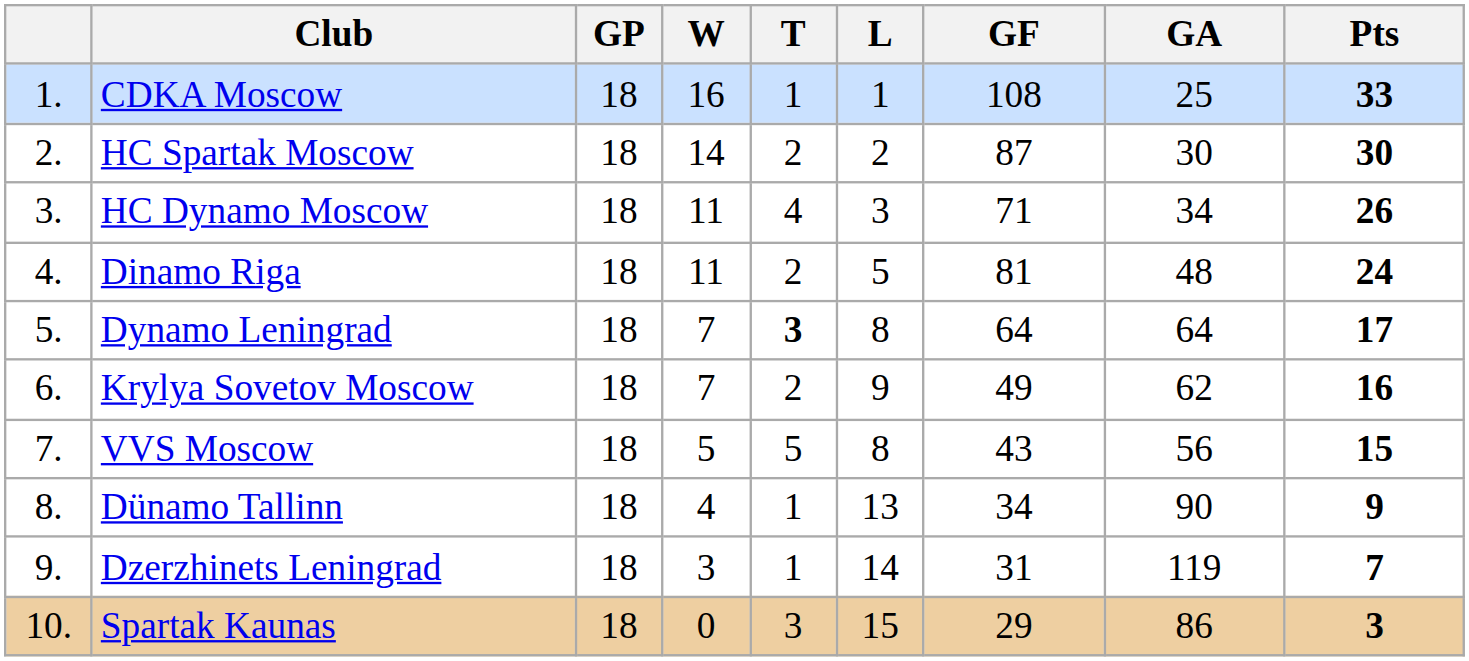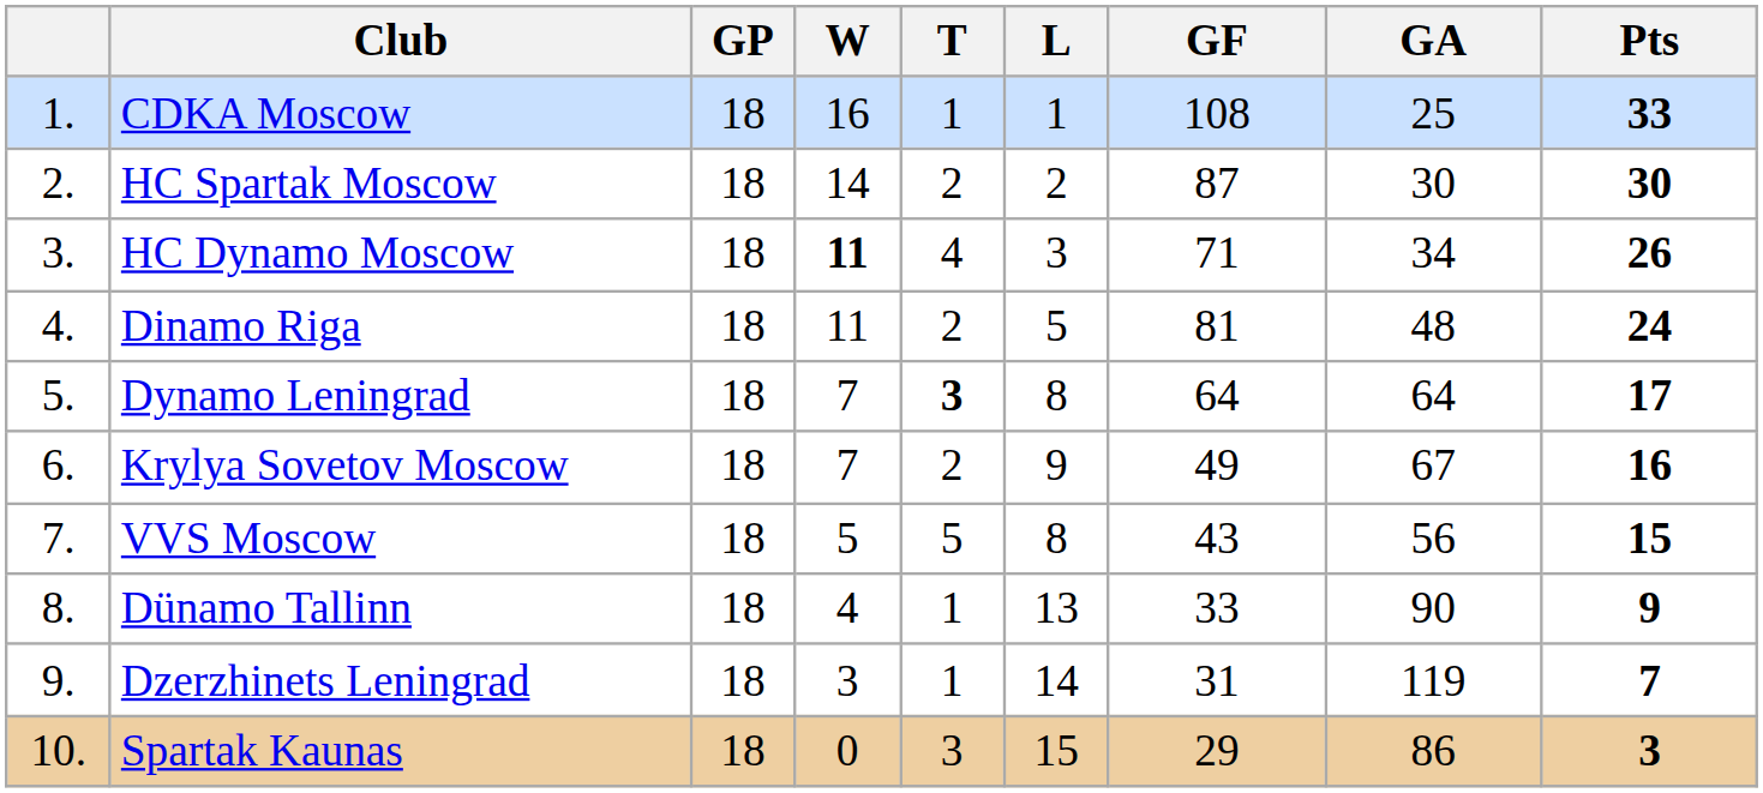 <table class="wikitable">
 <tr>
 <th width="30"></th>
 <th width="200">Club</th>
 <th width="30">GP</th>
 <th width="30">W</th>
 <th width="30">T</th>
 <th width="30">L</th>
 <th width="70">GF</th>
 <th width="70">GA</th>
 <th width="70">Pts</th>
 </tr>
 <tr bgcolor="#CAE1FF" align="center">
 <td>1.</td>
 <td align="left"><a href='#'>CDKA Moscow</a></td>
 <td>18</td>
 <td>16</td>
 <td>1</td>
 <td>1</td>
 <td>108</td>
 <td>25</td>
 <td><strong>33</strong></td>
 </tr>
 <tr bgcolor="#FFFFFF" align="center">
 <td>2.</td>
 <td align="left"><a href='#'>HC Spartak Moscow</a></td>
 <td>18</td>
 <td>14</td>
 <td>2</td>
 <td>2</td>
 <td>87</td>
 <td>30</td>
 <td><strong>30</strong></td>
 </tr>
 <tr bgcolor="#FFFFFF" align="center">
 <td>3.</td>
 <td align="left"><a href='#'>HC Dynamo Moscow</a></td>
 <td>18</td>
-<td>11</td>
+<td><strong>11</strong></td>
 <td>4</td>
 <td>3</td>
 <td>71</td>
 <td>34</td>
 <td><strong>26</strong></td>
 </tr>
 <tr bgcolor="#FFFFFF" align="center">
 <td>4.</td>
 <td align="left"><a href='#'>Dinamo Riga</a></td>
 <td>18</td>
 <td>11</td>
 <td>2</td>
 <td>5</td>
 <td>81</td>
 <td>48</td>
 <td><strong>24</strong></td>
 </tr>
 <tr bgcolor="#FFFFFF" align="center">
 <td>5.</td>
 <td align="left"><a href='#'>Dynamo Leningrad</a></td>
 <td>18</td>
 <td>7</td>
 <td><strong>3</strong></td>
 <td>8</td>
 <td>64</td>
 <td>64</td>
 <td><strong>17</strong></td>
 </tr>
 <tr bgcolor="#FFFFFF" align="center">
 <td>6.</td>
 <td align="left"><a href='#'>Krylya Sovetov Moscow</a></td>
 <td>18</td>
 <td>7</td>
 <td>2</td>
 <td>9</td>
 <td>49</td>
-<td>62</td>
+<td>67</td>
 <td><strong>16</strong></td>
 </tr>
 <tr bgcolor="#FFFFFF" align="center">
 <td>7.</td>
 <td align="left"><a href='#'>VVS Moscow</a></td>
 <td>18</td>
 <td>5</td>
 <td>5</td>
 <td>8</td>
 <td>43</td>
 <td>56</td>
 <td><strong>15</strong></td>
 </tr>
 <tr bgcolor="#FFFFFF" align="center">
 <td>8.</td>
 <td align="left"><a href='#'>Dünamo Tallinn</a></td>
 <td>18</td>
 <td>4</td>
 <td>1</td>
 <td>13</td>
-<td>34</td>
+<td>33</td>
 <td>90</td>
 <td><strong>9</strong></td>
 </tr>
 <tr bgcolor="#FFFFFF" align="center">
 <td>9.</td>
 <td align="left"><a href='#'>Dzerzhinets Leningrad</a></td>
 <td>18</td>
 <td>3</td>
 <td>1</td>
 <td>14</td>
 <td>31</td>
 <td>119</td>
 <td><strong>7</strong></td>
 </tr>
 <tr bgcolor="#EECFA1" align="center">
 <td>10.</td>
 <td align="left"><a href='#'>Spartak Kaunas</a></td>
 <td>18</td>
 <td>0</td>
 <td>3</td>
 <td>15</td>
 <td>29</td>
 <td>86</td>
 <td><strong>3</strong></td>
 </tr>
 </table>
